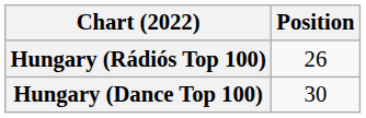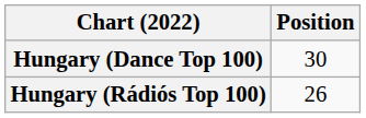 <table class="wikitable sortable plainrowheaders" style="text-align:center">
 <tr>
 <th scope="col">Chart (2022)</th>
 <th scope="col">Position</th>
 </tr>
 <tr>
+<th scope="row">Hungary (Dance Top 100)</th>
+<td>30</td>
+</tr>
+<tr>
 <th scope="row">Hungary (Rádiós Top 100)</th>
 <td>26</td>
 </tr>
-<tr>
-<th scope="row">Hungary (Dance Top 100)</th>
-<td>30</td>
-</tr>
 </table>
